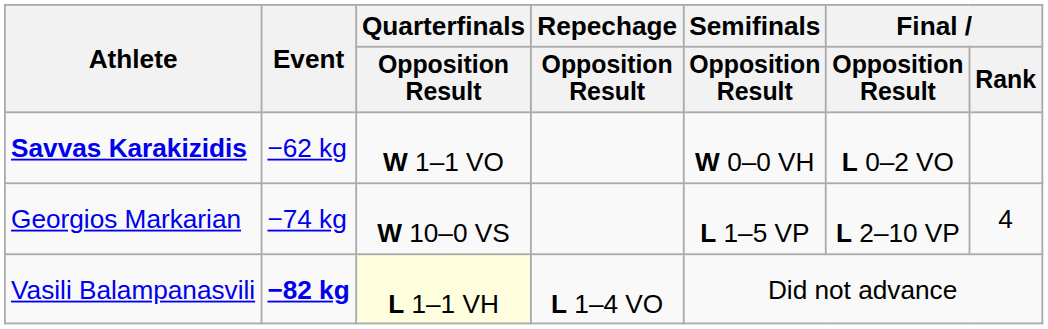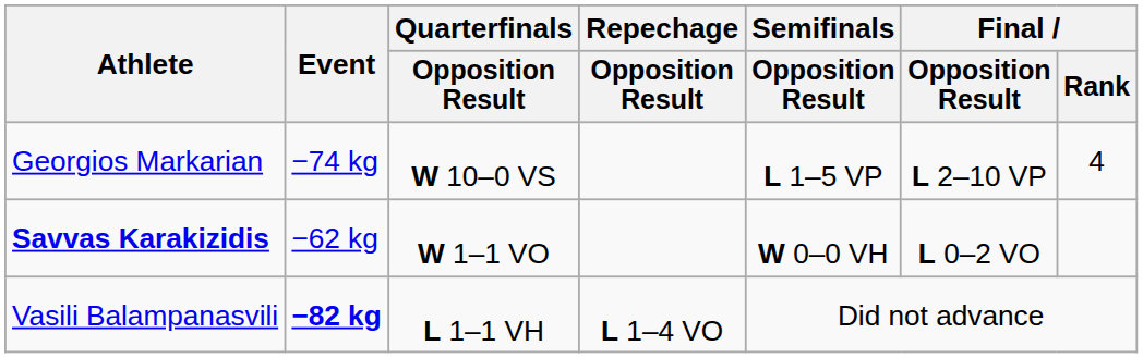 <table class="wikitable" style="text-align:center; font-size:90%">
 <tr>
 <th rowspan=2>Athlete</th>
 <th rowspan=2>Event</th>
 <th>Quarterfinals</th>
 <th>Repechage</th>
 <th>Semifinals</th>
 <th colspan=2>Final / </th>
 </tr>
 <tr style="font-size:95%">
 <th>Opposition<br>Result</th>
 <th>Opposition<br>Result</th>
 <th>Opposition<br>Result</th>
 <th>Opposition<br>Result</th>
 <th>Rank</th>
 </tr>
 <tr>
+<td align=left><a href='#'>Georgios Markarian</a></td>
+<td align=left><a href='#'>−74 kg</a></td>
+<td><br><strong>W</strong> 10–0 VS</td>
+<td></td>
+<td><br><strong>L</strong> 1–5 VP</td>
+<td><br><strong>L</strong> 2–10 VP</td>
+<td>4</td>
+</tr>
+<tr>
 <td align=left><strong><a href='#'>Savvas Karakizidis</a></strong></td>
 <td align=left><a href='#'>−62 kg</a></td>
 <td><br><strong>W</strong> 1–1 VO</td>
 <td></td>
 <td><br><strong>W</strong> 0–0 VH</td>
 <td><br><strong>L</strong> 0–2 VO</td>
 <td></td>
 </tr>
 <tr>
-<td align=left><a href='#'>Georgios Markarian</a></td>
-<td align=left><a href='#'>−74 kg</a></td>
-<td><br><strong>W</strong> 10–0 VS</td>
-<td></td>
-<td><br><strong>L</strong> 1–5 VP</td>
-<td><br><strong>L</strong> 2–10 VP</td>
-<td>4</td>
-</tr>
-<tr>
 <td align=left><a href='#'>Vasili Balampanasvili</a></td>
 <td align=left><strong><a href='#'>−82 kg</a></strong></td>
-<td style="background: lightyellow;"><br> <strong>L</strong> 1–1 VH</td>
+<td><br> <strong>L</strong> 1–1 VH</td>
 <td><br> <strong>L</strong> 1–4 VO</td>
 <td colspan=3>Did not advance</td>
 </tr>
 </table>
